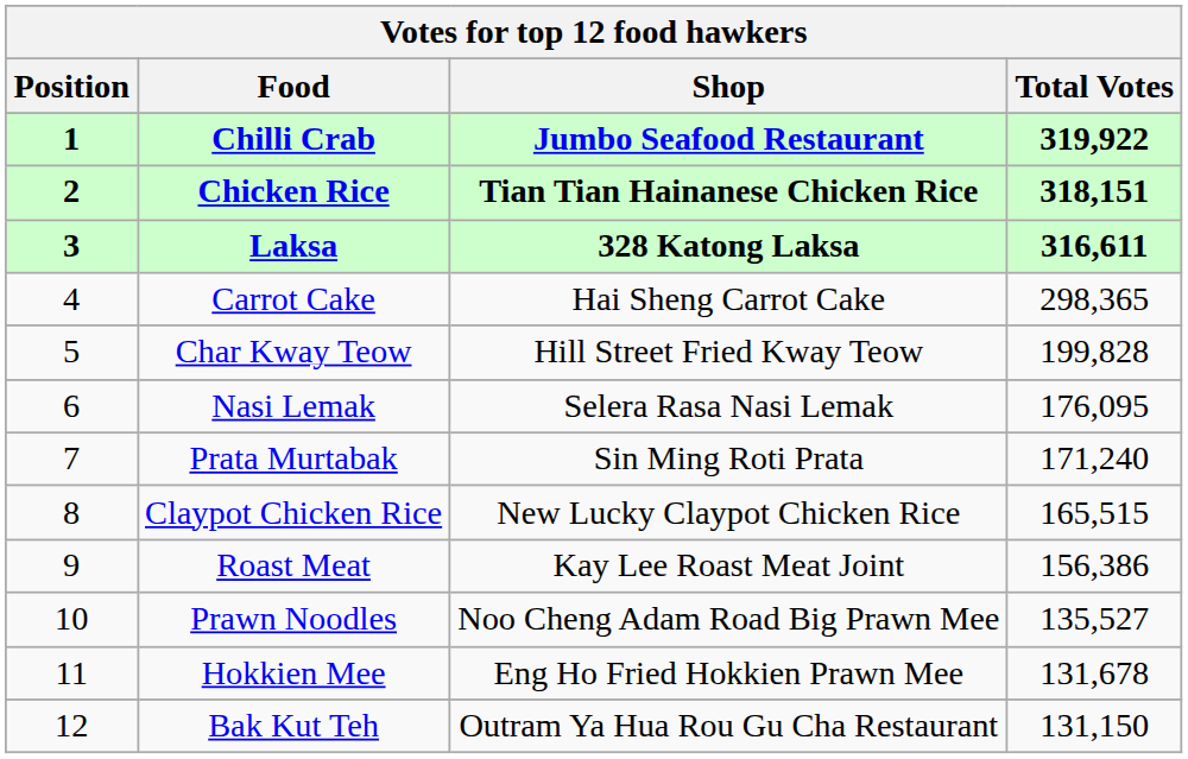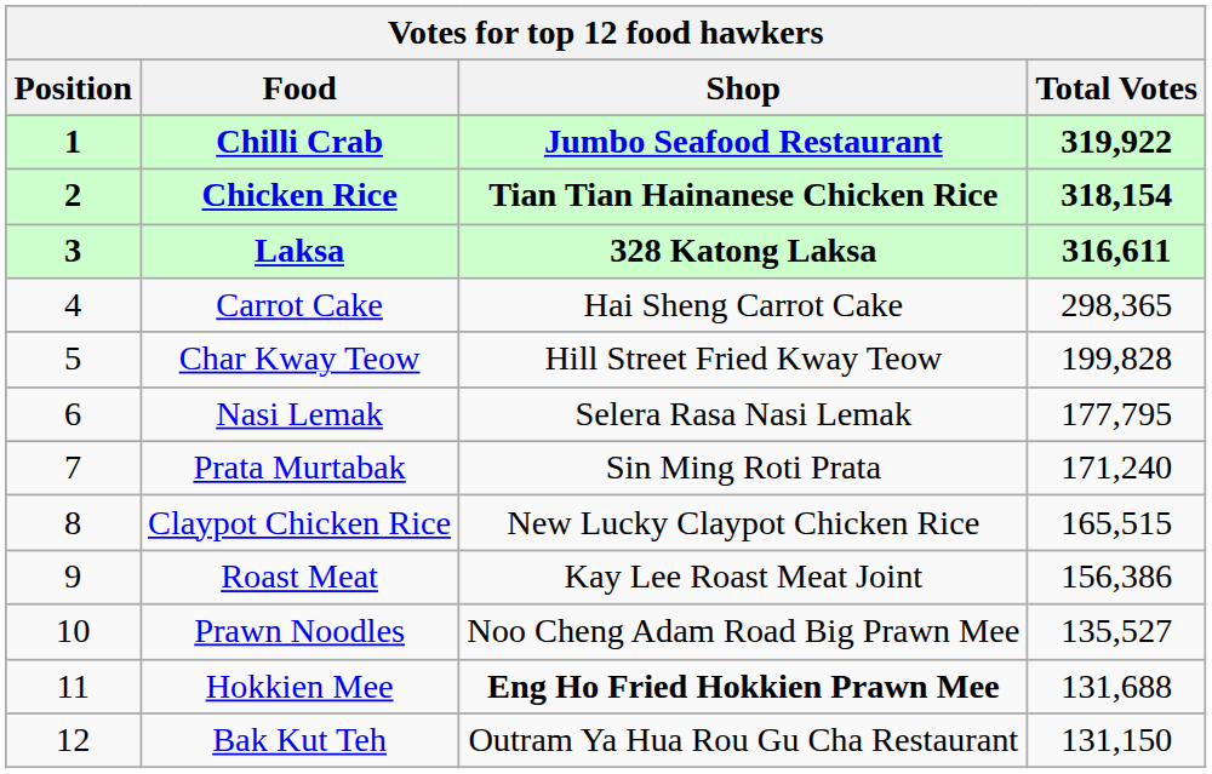 <table class="wikitable" style="text-align: center;font-size:100%;">
 <tr>
 <th colspan=9>Votes for top 12 food hawkers</th>
 </tr>
 <tr>
 <th>Position</th>
 <th>Food</th>
 <th>Shop</th>
 <th>Total Votes</th>
 </tr>
 <tr bgcolor=#CCFFCC>
 <td><strong>1</strong></td>
 <td><strong><a href='#'>Chilli Crab</a></strong></td>
 <td><strong><a href='#'>Jumbo Seafood Restaurant</a></strong></td>
 <td><strong>319,922</strong></td>
 </tr>
 <tr bgcolor=#CCFFCC>
 <td><strong>2</strong></td>
 <td><strong><a href='#'>Chicken Rice</a></strong></td>
 <td><strong>Tian Tian Hainanese Chicken Rice</strong></td>
-<td><strong>318,151</strong></td>
+<td><strong>318,154</strong></td>
 </tr>
 <tr bgcolor=#CCFFCC>
 <td><strong>3</strong></td>
 <td><strong><a href='#'>Laksa</a></strong></td>
 <td><strong>328 Katong Laksa</strong></td>
 <td><strong>316,611</strong></td>
 </tr>
 <tr>
 <td>4</td>
 <td><a href='#'>Carrot Cake</a></td>
 <td>Hai Sheng Carrot Cake</td>
 <td>298,365</td>
 </tr>
 <tr>
 <td>5</td>
 <td><a href='#'>Char Kway Teow</a></td>
 <td>Hill Street Fried Kway Teow</td>
 <td>199,828</td>
 </tr>
 <tr>
 <td>6</td>
 <td><a href='#'>Nasi Lemak</a></td>
 <td>Selera Rasa Nasi Lemak</td>
-<td>176,095</td>
+<td>177,795</td>
 </tr>
 <tr>
 <td>7</td>
 <td><a href='#'>Prata Murtabak</a></td>
 <td>Sin Ming Roti Prata</td>
 <td>171,240</td>
 </tr>
 <tr>
 <td>8</td>
 <td><a href='#'>Claypot Chicken Rice</a></td>
 <td>New Lucky Claypot Chicken Rice</td>
 <td>165,515</td>
 </tr>
 <tr>
 <td>9</td>
 <td><a href='#'>Roast Meat</a></td>
 <td>Kay Lee Roast Meat Joint</td>
 <td>156,386</td>
 </tr>
 <tr>
 <td>10</td>
 <td><a href='#'>Prawn Noodles</a></td>
 <td>Noo Cheng Adam Road Big Prawn Mee</td>
 <td>135,527</td>
 </tr>
 <tr>
 <td>11</td>
 <td><a href='#'>Hokkien Mee</a></td>
-<td>Eng Ho Fried Hokkien Prawn Mee</td>
-<td>131,678</td>
+<td><strong>Eng Ho Fried Hokkien Prawn Mee</strong></td>
+<td>131,688</td>
 </tr>
 <tr>
 <td>12</td>
 <td><a href='#'>Bak Kut Teh</a></td>
 <td>Outram Ya Hua Rou Gu Cha Restaurant</td>
 <td>131,150</td>
 </tr>
 </table>
